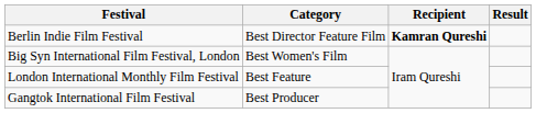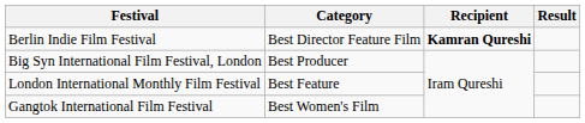 <table class="wikitable">
 <tr>
 <th>Festival</th>
 <th>Category</th>
 <th>Recipient</th>
 <th>Result</th>
 </tr>
 <tr>
 <td>Berlin Indie Film Festival</td>
 <td>Best Director Feature Film</td>
 <td><strong>Kamran Qureshi</strong></td>
 <td></td>
 </tr>
 <tr>
 <td>Big Syn International Film Festival, London</td>
-<td>Best Women's Film</td>
+<td>Best Producer</td>
 <td rowspan="3">Iram Qureshi</td>
 <td></td>
 </tr>
 <tr>
 <td>London International Monthly Film Festival</td>
 <td>Best Feature</td>
 <td></td>
 </tr>
 <tr>
 <td>Gangtok International Film Festival</td>
-<td>Best Producer</td>
+<td>Best Women's Film</td>
 <td></td>
 </tr>
 </table>
